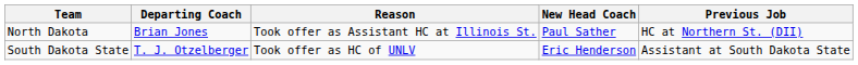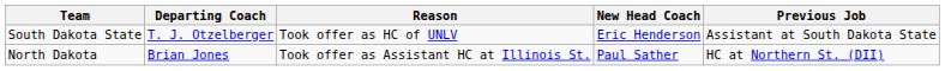 <table class="wikitable">
 <tr>
 <th>Team</th>
 <th>Departing Coach</th>
 <th>Reason</th>
 <th>New Head Coach</th>
 <th>Previous Job</th>
 </tr>
 <tr>
+<td>South Dakota State</td>
+<td><a href='#'>T. J. Otzelberger</a></td>
+<td>Took offer as HC of <a href='#'>UNLV</a></td>
+<td><a href='#'>Eric Henderson</a></td>
+<td>Assistant at South Dakota State</td>
+</tr>
+<tr>
 <td>North Dakota</td>
 <td><a href='#'>Brian Jones</a></td>
 <td>Took offer as Assistant HC at <a href='#'>Illinois St.</a></td>
 <td><a href='#'>Paul Sather</a></td>
 <td>HC at <a href='#'>Northern St. (DII)</a></td>
 </tr>
-<tr>
-<td>South Dakota State</td>
-<td><a href='#'>T. J. Otzelberger</a></td>
-<td>Took offer as HC of <a href='#'>UNLV</a></td>
-<td><a href='#'>Eric Henderson</a></td>
-<td>Assistant at South Dakota State</td>
-</tr>
 </table>
